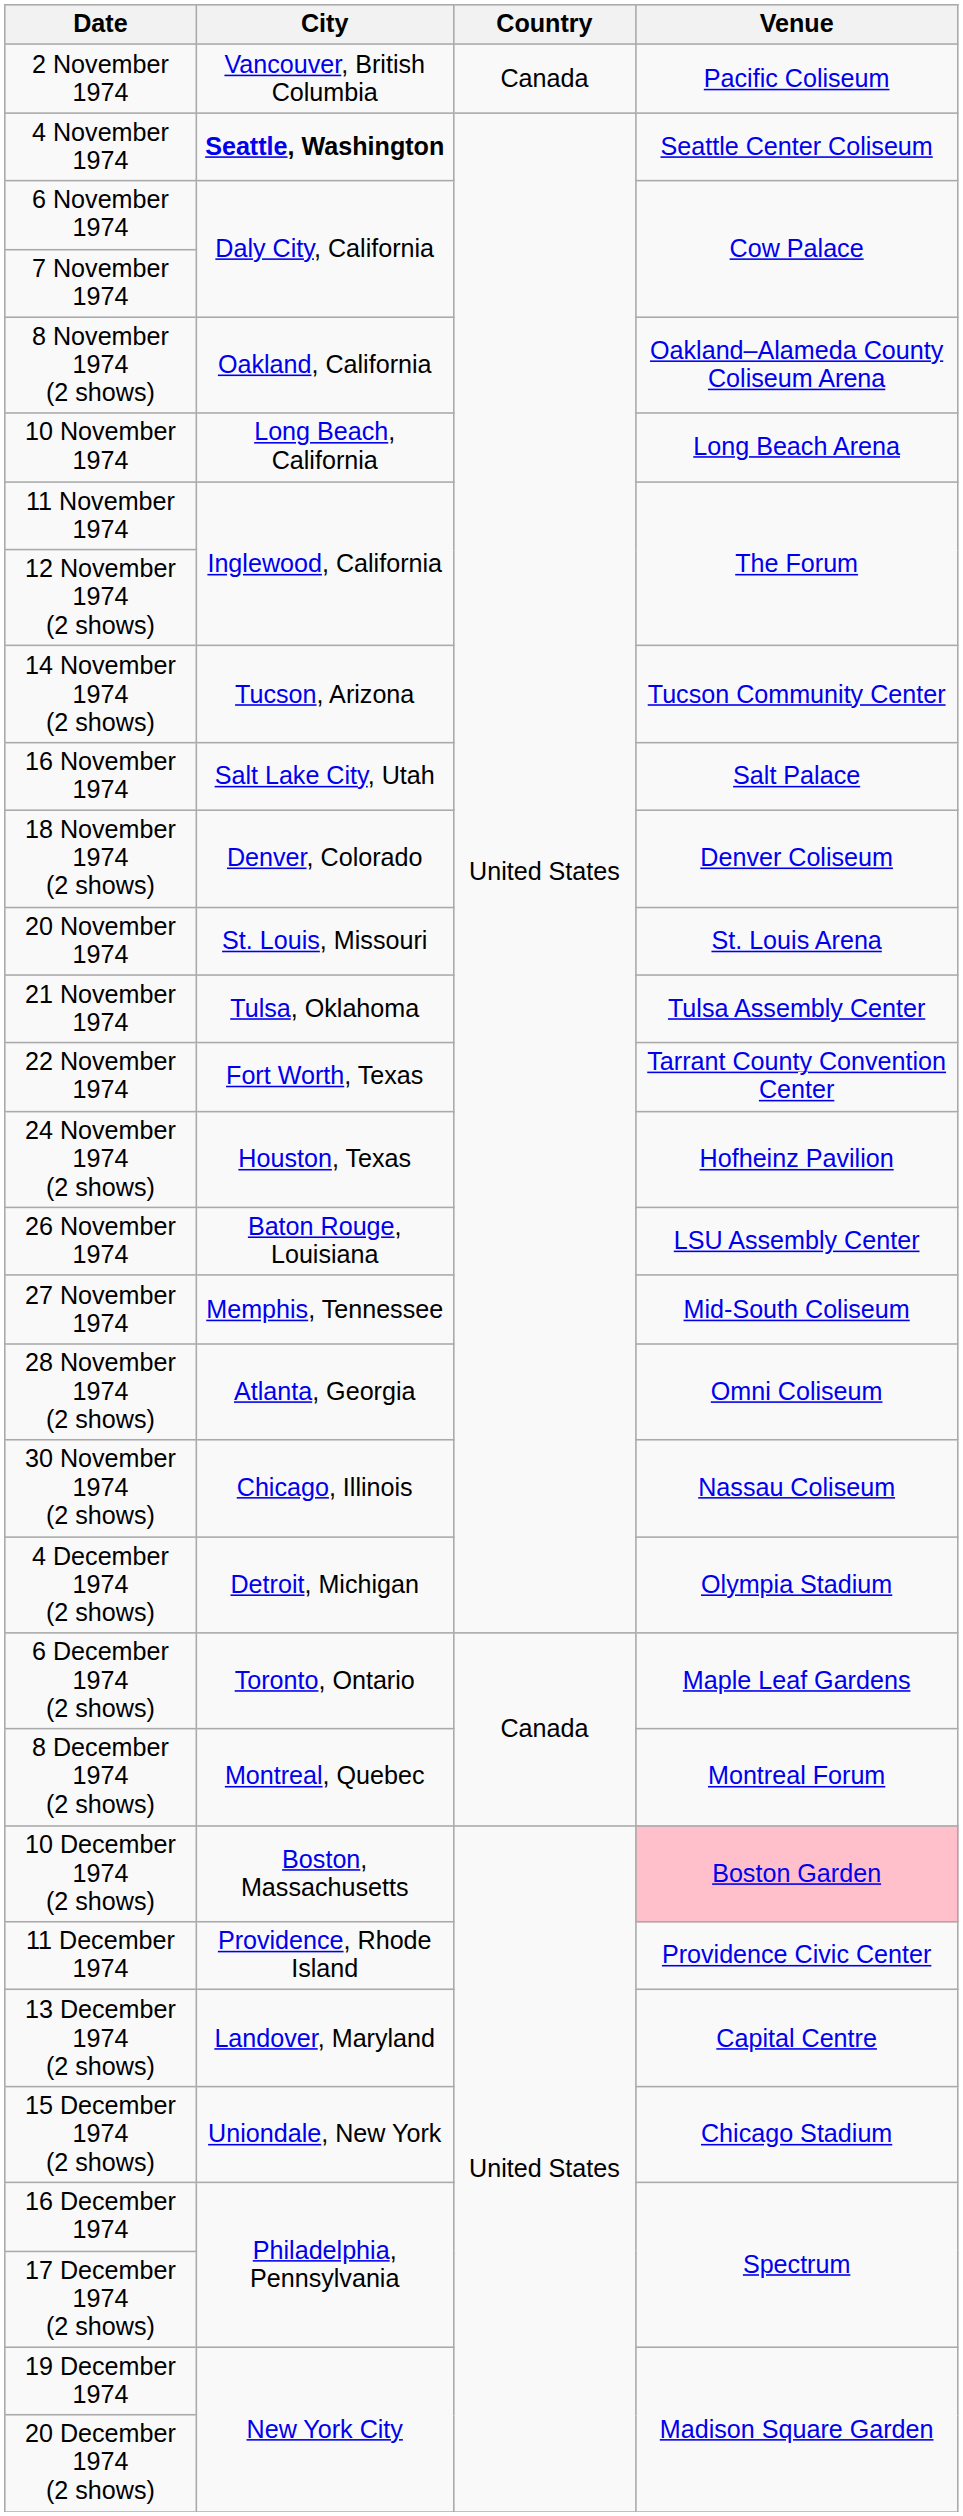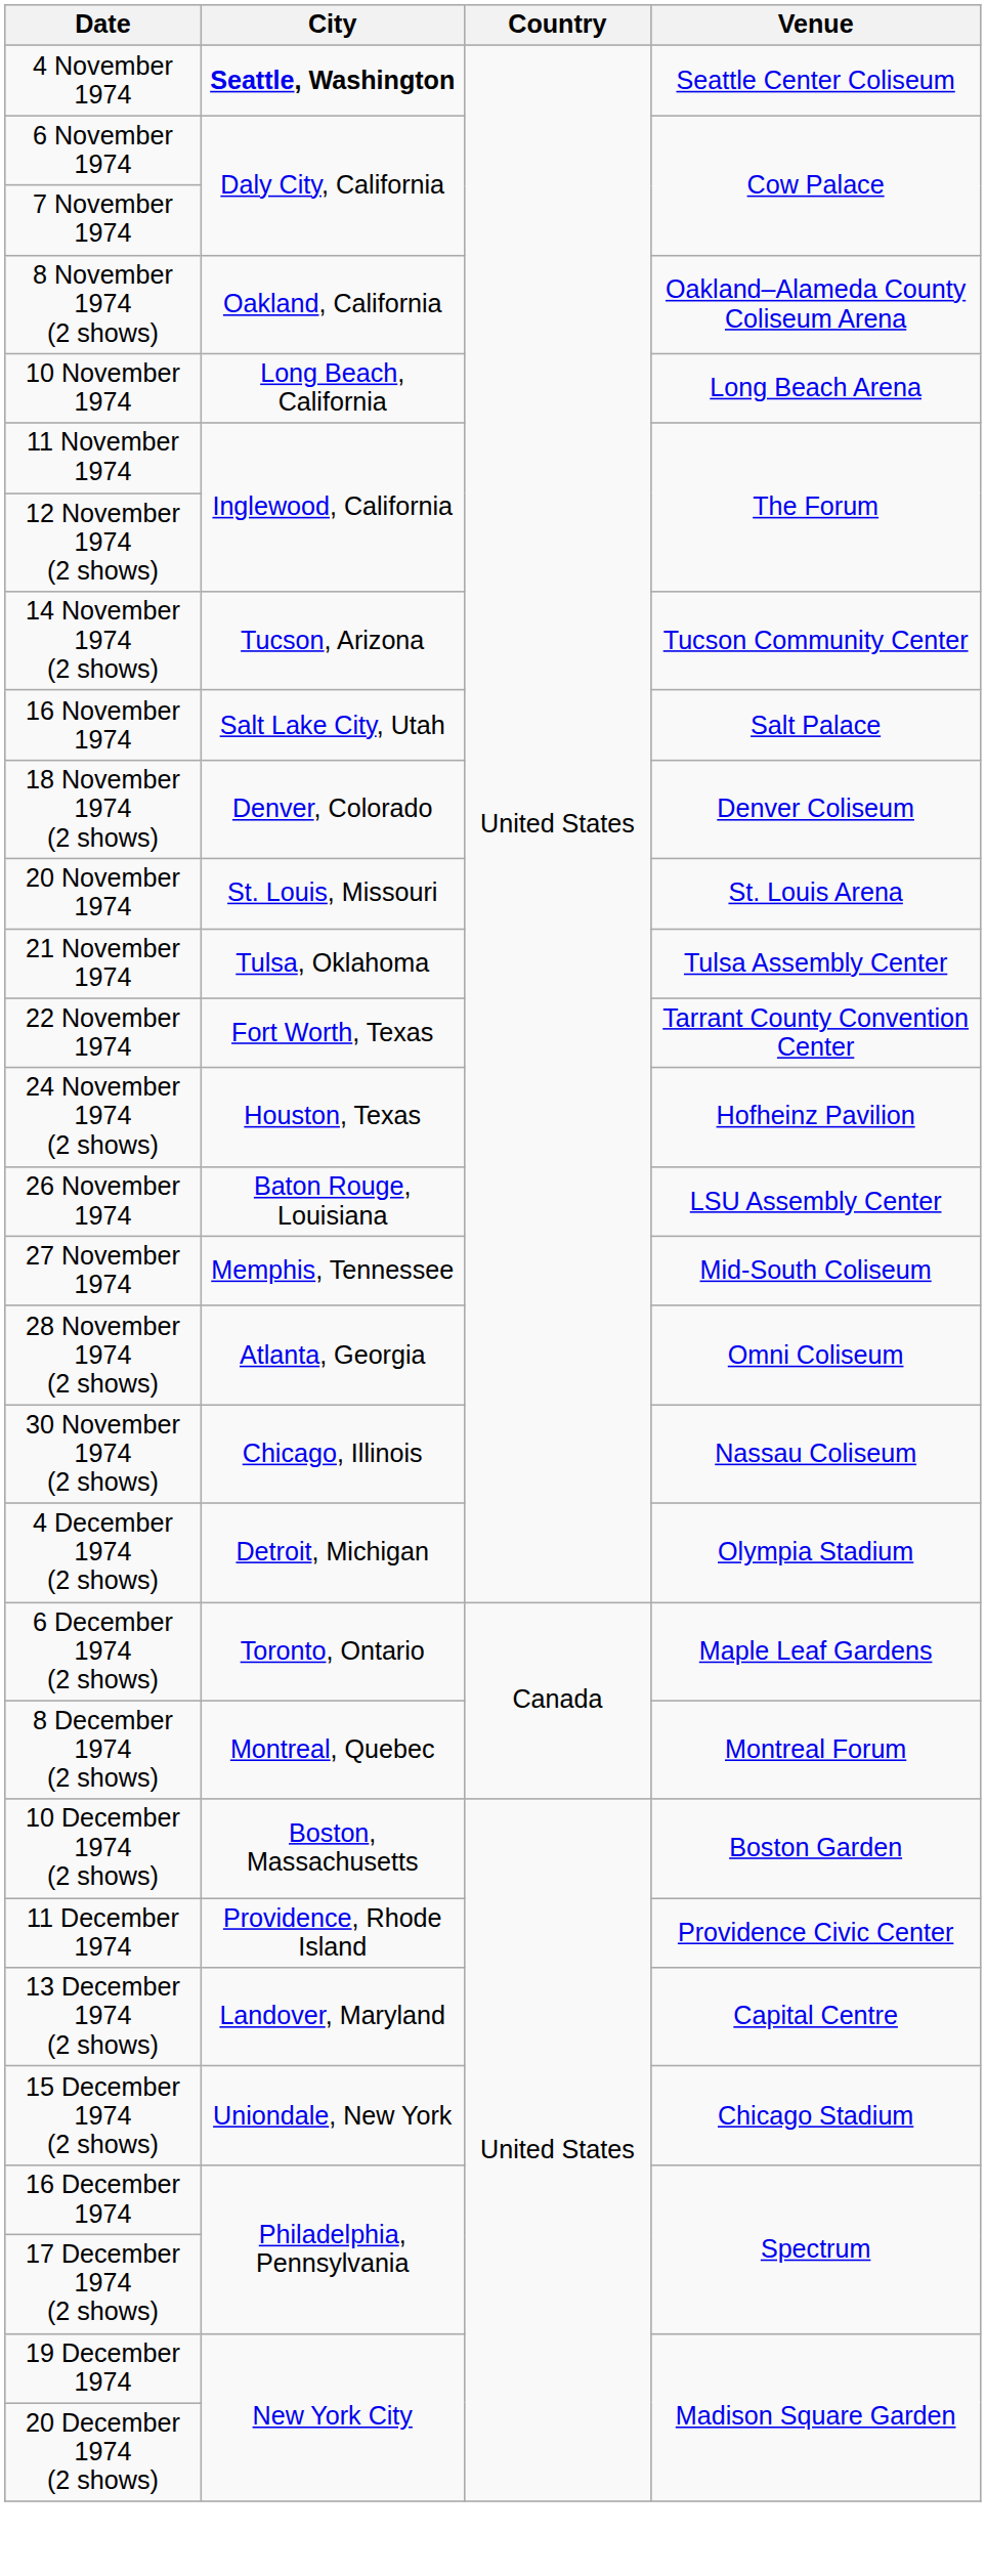 <table class="wikitable" style="text-align:center;">
 <tr>
 <th width="150">Date</th>
 <th width="200">City</th>
 <th width="150">Country</th>
 <th width="300">Venue</th>
-</tr>
-<tr>
-<td>2 November 1974</td>
-<td><a href='#'>Vancouver</a>, British Columbia</td>
-<td>Canada</td>
-<td><a href='#'>Pacific Coliseum</a></td>
 </tr>
 <tr>
 <td>4 November 1974</td>
 <td><strong><a href='#'>Seattle</a>, Washington</strong></td>
 <td rowspan="19">United States</td>
 <td><a href='#'>Seattle Center Coliseum</a></td>
 </tr>
 <tr>
 <td>6 November 1974</td>
 <td rowspan="2"><a href='#'>Daly City</a>, California</td>
 <td rowspan="2"><a href='#'>Cow Palace</a></td>
 </tr>
 <tr>
 <td>7 November 1974</td>
 </tr>
 <tr>
 <td>8 November 1974<br>(2 shows)</td>
 <td><a href='#'>Oakland</a>, California</td>
 <td><a href='#'>Oakland–Alameda County Coliseum Arena</a></td>
 </tr>
 <tr>
 <td>10 November 1974</td>
 <td><a href='#'>Long Beach</a>, California</td>
 <td><a href='#'>Long Beach Arena</a></td>
 </tr>
 <tr>
 <td>11 November 1974</td>
 <td rowspan="2"><a href='#'>Inglewood</a>, California</td>
 <td rowspan="2"><a href='#'>The Forum</a></td>
 </tr>
 <tr>
 <td>12 November 1974<br>(2 shows)</td>
 </tr>
 <tr>
 <td>14 November 1974<br>(2 shows)</td>
 <td><a href='#'>Tucson</a>, Arizona</td>
 <td><a href='#'>Tucson Community Center</a></td>
 </tr>
 <tr>
 <td>16 November 1974</td>
 <td><a href='#'>Salt Lake City</a>, Utah</td>
 <td><a href='#'>Salt Palace</a></td>
 </tr>
 <tr>
 <td>18 November 1974<br>(2 shows)</td>
 <td><a href='#'>Denver</a>, Colorado</td>
 <td><a href='#'>Denver Coliseum</a></td>
 </tr>
 <tr>
 <td>20 November 1974</td>
 <td><a href='#'>St. Louis</a>, Missouri</td>
 <td><a href='#'>St. Louis Arena</a></td>
 </tr>
 <tr>
 <td>21 November 1974</td>
 <td><a href='#'>Tulsa</a>, Oklahoma</td>
 <td><a href='#'>Tulsa Assembly Center</a></td>
 </tr>
 <tr>
 <td>22 November 1974</td>
 <td><a href='#'>Fort Worth</a>, Texas</td>
 <td><a href='#'>Tarrant County Convention Center</a></td>
 </tr>
 <tr>
 <td>24 November 1974<br>(2 shows)</td>
 <td><a href='#'>Houston</a>, Texas</td>
 <td><a href='#'>Hofheinz Pavilion</a></td>
 </tr>
 <tr>
 <td>26 November 1974</td>
 <td><a href='#'>Baton Rouge</a>, Louisiana</td>
 <td><a href='#'>LSU Assembly Center</a></td>
 </tr>
 <tr>
 <td>27 November 1974</td>
 <td><a href='#'>Memphis</a>, Tennessee</td>
 <td><a href='#'>Mid-South Coliseum</a></td>
 </tr>
 <tr>
 <td>28 November 1974<br>(2 shows)</td>
 <td><a href='#'>Atlanta</a>, Georgia</td>
 <td><a href='#'>Omni Coliseum</a></td>
 </tr>
 <tr>
 <td>30 November 1974<br>(2 shows)</td>
 <td><a href='#'>Chicago</a>, Illinois</td>
 <td><a href='#'>Nassau Coliseum</a></td>
 </tr>
 <tr>
 <td>4 December 1974<br>(2 shows)</td>
 <td><a href='#'>Detroit</a>, Michigan</td>
 <td><a href='#'>Olympia Stadium</a></td>
 </tr>
 <tr>
 <td>6 December 1974<br>(2 shows)</td>
 <td><a href='#'>Toronto</a>, Ontario</td>
 <td rowspan="2">Canada</td>
 <td><a href='#'>Maple Leaf Gardens</a></td>
 </tr>
 <tr>
 <td>8 December 1974<br>(2 shows)</td>
 <td><a href='#'>Montreal</a>, Quebec</td>
 <td><a href='#'>Montreal Forum</a></td>
 </tr>
 <tr>
 <td>10 December 1974<br>(2 shows)</td>
 <td><a href='#'>Boston</a>, Massachusetts</td>
 <td rowspan="8">United States</td>
-<td style="background: pink;"><a href='#'>Boston Garden</a></td>
+<td><a href='#'>Boston Garden</a></td>
 </tr>
 <tr>
 <td>11 December 1974</td>
 <td><a href='#'>Providence</a>, Rhode Island</td>
 <td><a href='#'>Providence Civic Center</a></td>
 </tr>
 <tr>
 <td>13 December 1974<br>(2 shows)</td>
 <td><a href='#'>Landover</a>, Maryland</td>
 <td><a href='#'>Capital Centre</a></td>
 </tr>
 <tr>
 <td>15 December 1974<br>(2 shows)</td>
 <td><a href='#'>Uniondale</a>, New York</td>
 <td><a href='#'>Chicago Stadium</a></td>
 </tr>
 <tr>
 <td>16 December 1974</td>
 <td rowspan="2"><a href='#'>Philadelphia</a>, Pennsylvania</td>
 <td rowspan="2"><a href='#'>Spectrum</a></td>
 </tr>
 <tr>
 <td>17 December 1974<br>(2 shows)</td>
 </tr>
 <tr>
 <td>19 December 1974</td>
 <td rowspan="2"><a href='#'>New York City</a></td>
 <td rowspan="2"><a href='#'>Madison Square Garden</a></td>
 </tr>
 <tr>
 <td>20 December 1974<br>(2 shows)</td>
 </tr>
 </table>
